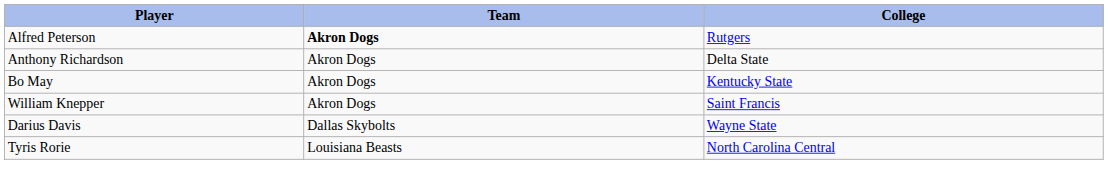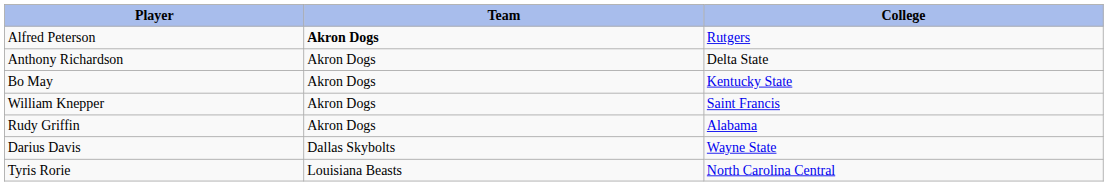 <table class="wikitable sortable sortable" style="width:100%;">
 <tr>
 <th style="background:#a8bdec; width:15%;">Player</th>
 <th style="width:20%; background:#a8bdec;">Team</th>
 <th style="width:20%; background:#a8bdec;">College</th>
 </tr>
 <tr>
 <td>Alfred Peterson</td>
 <td><strong>Akron Dogs</strong></td>
 <td><a href='#'>Rutgers</a></td>
 </tr>
 <tr>
 <td>Anthony Richardson</td>
 <td>Akron Dogs</td>
 <td>Delta State</td>
 </tr>
 <tr>
 <td>Bo May</td>
 <td>Akron Dogs</td>
 <td><a href='#'>Kentucky State</a></td>
 </tr>
 <tr>
 <td>William Knepper</td>
 <td>Akron Dogs</td>
 <td><a href='#'>Saint Francis</a></td>
 </tr>
 <tr>
+<td>Rudy Griffin</td>
+<td>Akron Dogs</td>
+<td><a href='#'>Alabama</a></td>
+</tr>
+<tr>
 <td>Darius Davis</td>
 <td>Dallas Skybolts</td>
 <td><a href='#'>Wayne State</a></td>
 </tr>
 <tr>
 <td>Tyris Rorie</td>
 <td>Louisiana Beasts</td>
 <td><a href='#'>North Carolina Central</a></td>
 </tr>
 </table>
